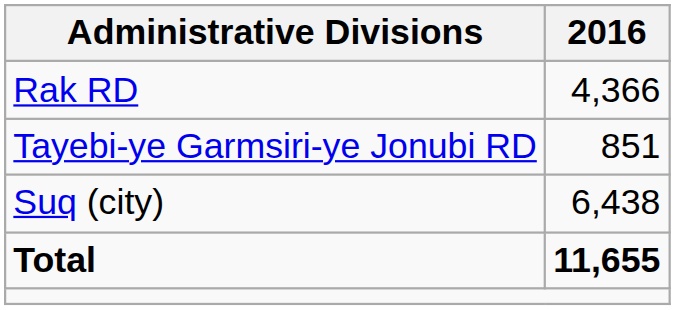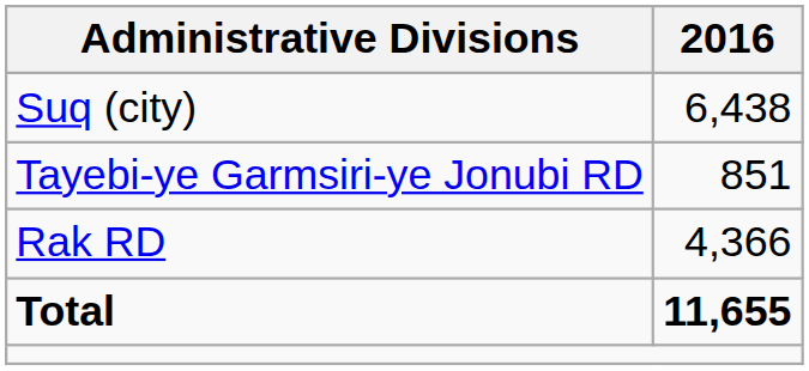 <table class="wikitable">
 <tr>
 <th>Administrative Divisions</th>
 <th>2016</th>
 </tr>
 <tr>
-<td><a href='#'>Rak RD</a></td>
-<td style="text-align: right;">4,366</td>
+<td><a href='#'>Suq</a> (city)</td>
+<td style="text-align: right;">6,438</td>
 </tr>
 <tr>
 <td><a href='#'>Tayebi-ye Garmsiri-ye Jonubi RD</a></td>
 <td style="text-align: right;">851</td>
 </tr>
 <tr>
-<td><a href='#'>Suq</a> (city)</td>
-<td style="text-align: right;">6,438</td>
+<td><a href='#'>Rak RD</a></td>
+<td style="text-align: right;">4,366</td>
 </tr>
 <tr>
 <td><strong>Total</strong></td>
 <td style="text-align: right;"><strong>11,655</strong></td>
 </tr>
 <tr>
 <td colspan=2></td>
 </tr>
 </table>
